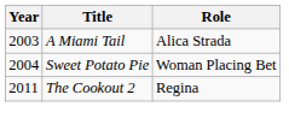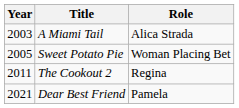 <table class="wikitable sortable">
 <tr>
 <th>Year</th>
 <th>Title</th>
 <th>Role</th>
 </tr>
 <tr>
 <td>2003</td>
 <td><em>A Miami Tail</em></td>
 <td>Alica Strada</td>
 </tr>
 <tr>
-<td>2004</td>
+<td>2005</td>
 <td><em>Sweet Potato Pie</em></td>
 <td>Woman Placing Bet</td>
 </tr>
 <tr>
 <td>2011</td>
 <td><em>The Cookout 2</em></td>
 <td>Regina</td>
 </tr>
+<tr>
+<td>2021</td>
+<td><em>Dear Best Friend</em></td>
+<td>Pamela</td>
+</tr>
 </table>
